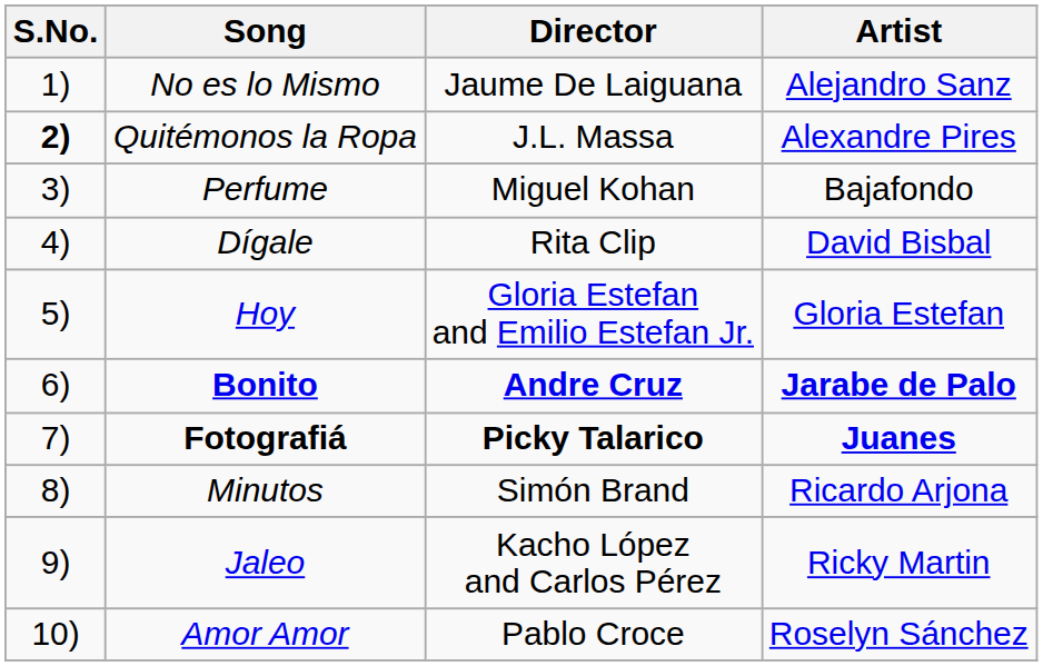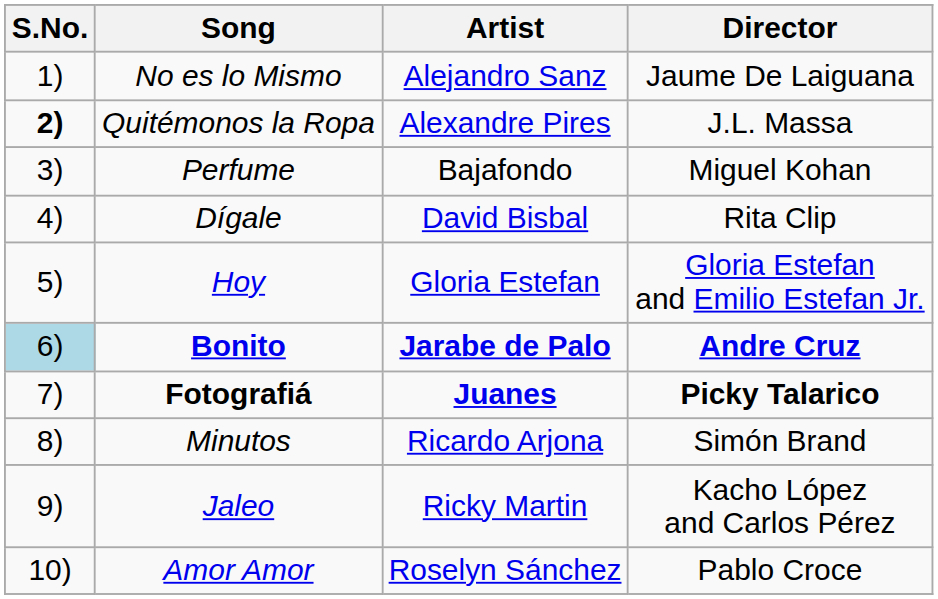 <table class="wikitable">
 <tr>
 <th>S.No.</th>
 <th>Song</th>
+<th>Artist</th>
 <th>Director</th>
-<th>Artist</th>
 </tr>
 <tr style="text-align:center;">
 <td>1)</td>
 <td><em>No es lo Mismo</em></td>
+<td><a href='#'>Alejandro Sanz</a></td>
 <td>Jaume De Laiguana</td>
-<td><a href='#'>Alejandro Sanz</a></td>
 </tr>
 <tr style="text-align:center;">
 <td><strong>2)</strong></td>
 <td><em>Quitémonos la Ropa</em></td>
+<td><a href='#'>Alexandre Pires</a></td>
 <td>J.L. Massa</td>
-<td><a href='#'>Alexandre Pires</a></td>
 </tr>
 <tr style="text-align:center;">
 <td>3)</td>
 <td><em>Perfume</em></td>
+<td>Bajafondo</td>
 <td>Miguel Kohan</td>
-<td>Bajafondo</td>
 </tr>
 <tr style="text-align:center;">
 <td>4)</td>
 <td><em> Dígale</em></td>
+<td><a href='#'>David Bisbal</a></td>
 <td>Rita Clip</td>
-<td><a href='#'>David Bisbal</a></td>
 </tr>
 <tr>
 <td style="text-align:center;">5)</td>
 <td style="text-align:center;"><em> <a href='#'>Hoy</a></em></td>
+<td style="text-align:center;"><a href='#'>Gloria Estefan</a></td>
 <td style="text-align:center;"><a href='#'>Gloria Estefan</a> <br> and <a href='#'>Emilio Estefan Jr.</a><br></td>
-<td style="text-align:center;"><a href='#'>Gloria Estefan</a></td>
 </tr>
 <tr style="text-align:center;">
-<td>6)</td>
+<td style="background: lightblue;">6)</td>
 <td><strong> <a href='#'>Bonito</a></strong></td>
+<td><strong><a href='#'>Jarabe de Palo</a></strong></td>
 <td><strong><a href='#'>Andre Cruz</a></strong></td>
-<td><strong><a href='#'>Jarabe de Palo</a></strong></td>
 </tr>
 <tr style="text-align:center;">
 <td>7)</td>
 <td><strong> Fotografiá</strong></td>
+<td><strong><a href='#'>Juanes</a></strong></td>
 <td><strong>Picky Talarico</strong></td>
-<td><strong><a href='#'>Juanes</a></strong></td>
 </tr>
 <tr style="text-align:center;">
 <td>8)</td>
 <td><em>  Minutos</em></td>
+<td><a href='#'>Ricardo Arjona</a></td>
 <td>Simón Brand</td>
-<td><a href='#'>Ricardo Arjona</a></td>
 </tr>
 <tr style="text-align:center;">
 <td>9)</td>
 <td><em> <a href='#'>Jaleo</a></em></td>
+<td><a href='#'>Ricky Martin</a></td>
 <td>Kacho López <br>and Carlos Pérez<br></td>
-<td><a href='#'>Ricky Martin</a></td>
 </tr>
 <tr>
 <td style="text-align:center;">10)</td>
 <td style="text-align:center;"><em> <a href='#'>Amor Amor</a></em></td>
+<td style="text-align:center;"><a href='#'>Roselyn Sánchez</a></td>
 <td style="text-align:center;">Pablo Croce</td>
-<td style="text-align:center;"><a href='#'>Roselyn Sánchez</a></td>
 </tr>
 </table>
